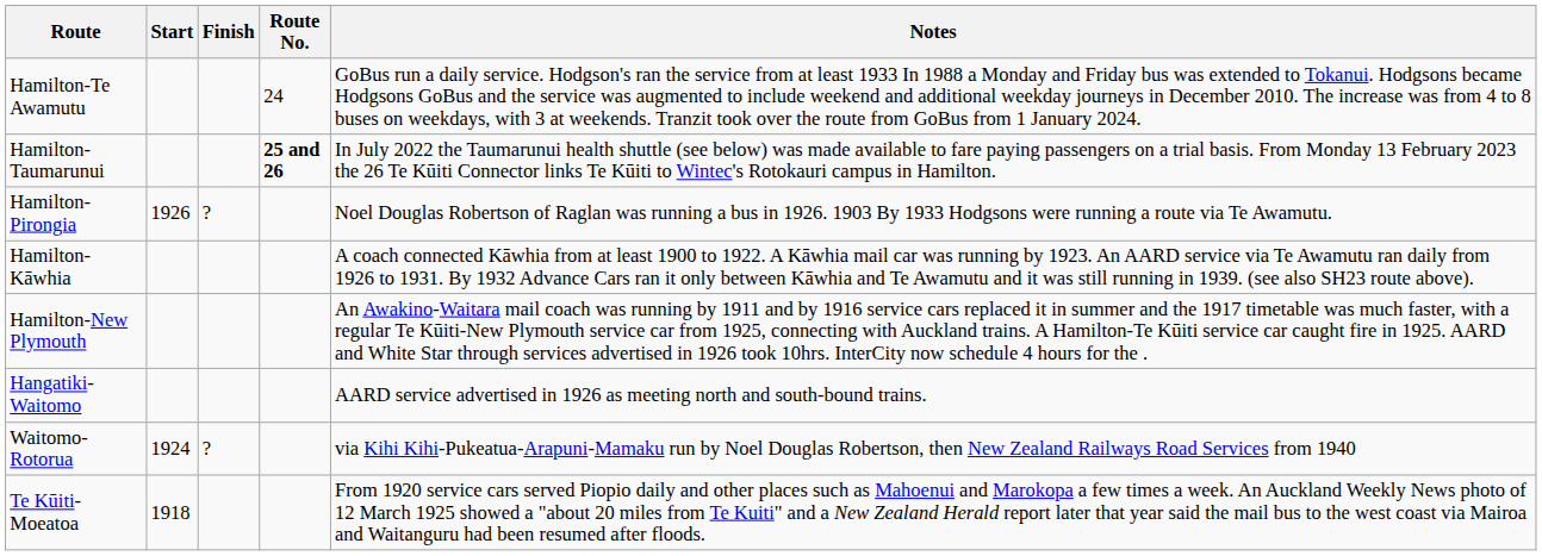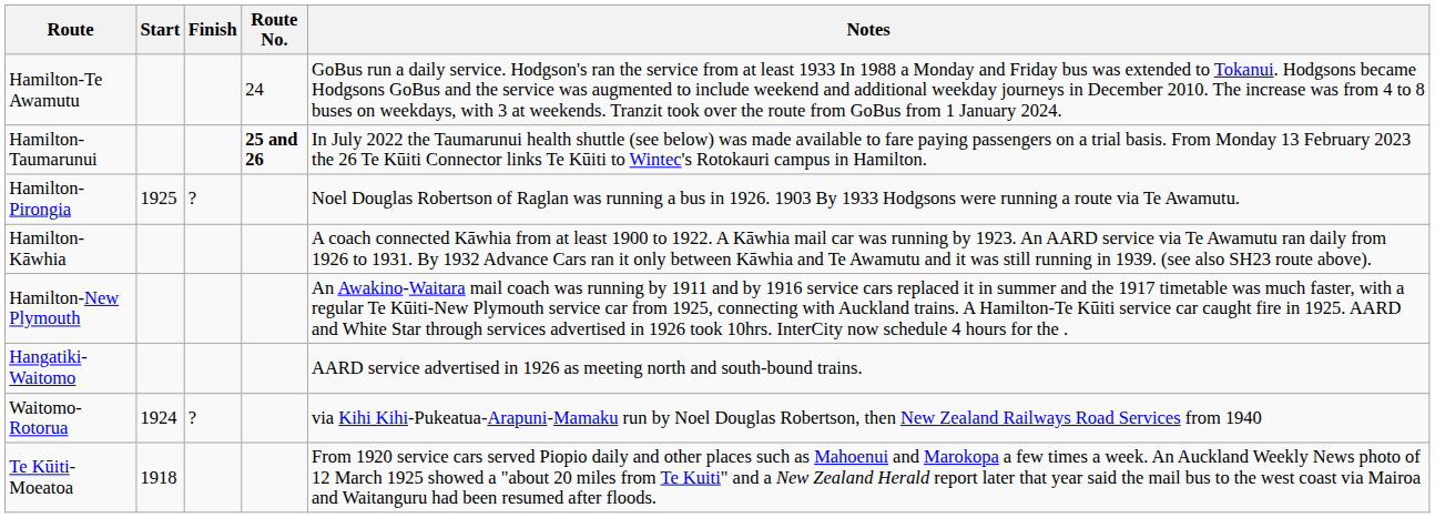 <table class="wikitable">
 <tr>
 <th>Route</th>
 <th>Start</th>
 <th>Finish</th>
 <th>Route No.</th>
 <th>Notes</th>
 </tr>
 <tr>
 <td>Hamilton-Te Awamutu</td>
 <td></td>
 <td></td>
 <td>24</td>
 <td>GoBus run a daily service. Hodgson's ran the service from at least 1933 In 1988 a Monday and Friday bus was extended to <a href='#'>Tokanui</a>. Hodgsons became Hodgsons GoBus and the service was augmented to include weekend and additional weekday journeys in December 2010. The increase was from 4 to 8 buses on weekdays, with 3 at weekends. Tranzit took over the route from GoBus from 1 January 2024.</td>
 </tr>
 <tr>
 <td>Hamilton-Taumarunui</td>
 <td></td>
 <td></td>
 <td><strong>25 and 26</strong></td>
 <td>In July 2022 the Taumarunui health shuttle (see below) was made available to fare paying passengers on a trial basis. From Monday 13 February 2023 the 26 Te Kūiti Connector links Te Kūiti to <a href='#'>Wintec</a>'s Rotokauri campus in Hamilton.</td>
 </tr>
 <tr>
 <td>Hamilton-<a href='#'>Pirongia</a></td>
-<td>1926</td>
+<td>1925</td>
 <td>?</td>
 <td></td>
 <td>Noel Douglas Robertson of Raglan was running a bus in 1926. 1903  By 1933 Hodgsons were running a route via Te Awamutu.</td>
 </tr>
 <tr>
 <td>Hamilton-Kāwhia</td>
 <td></td>
 <td></td>
 <td></td>
 <td>A coach connected Kāwhia from at least 1900 to 1922. A Kāwhia mail car was running by 1923. An AARD service via Te Awamutu ran daily from 1926 to 1931. By 1932 Advance Cars ran it only between Kāwhia and Te Awamutu and it was still running in 1939. (see also SH23 route above).</td>
 </tr>
 <tr>
 <td>Hamilton-<a href='#'>New Plymouth</a></td>
 <td></td>
 <td></td>
 <td></td>
 <td>An <a href='#'>Awakino</a>-<a href='#'>Waitara</a> mail coach was running by 1911 and by 1916 service cars replaced it in summer and the 1917 timetable was much faster, with a regular Te Kūiti-New Plymouth service car from 1925, connecting with Auckland trains. A Hamilton-Te Kūiti service car caught fire in 1925. AARD and White Star through services advertised in 1926 took 10hrs. InterCity now schedule 4 hours for the .</td>
 </tr>
 <tr>
 <td><a href='#'>Hangatiki</a>-<a href='#'>Waitomo</a></td>
 <td></td>
 <td></td>
 <td></td>
 <td>AARD service advertised in 1926 as meeting north and south-bound trains.</td>
 </tr>
 <tr>
 <td>Waitomo-<a href='#'>Rotorua</a></td>
 <td>1924</td>
 <td>?</td>
 <td></td>
 <td>via <a href='#'>Kihi Kihi</a>-Pukeatua-<a href='#'>Arapuni</a>-<a href='#'>Mamaku</a> run by Noel Douglas Robertson, then <a href='#'>New Zealand Railways Road Services</a> from 1940</td>
 </tr>
 <tr>
 <td><a href='#'>Te Kūiti</a>-Moeatoa</td>
 <td>1918</td>
 <td></td>
 <td></td>
 <td>From 1920 service cars served Piopio daily and other places such as  <a href='#'>Mahoenui</a> and <a href='#'>Marokopa</a> a few times a week. An Auckland Weekly News photo of 12 March 1925 showed a  "about 20 miles from <a href='#'>Te Kuiti</a>" and a <em>New Zealand Herald</em> report later that year said the mail bus to the west coast via Mairoa and Waitanguru had been resumed after floods.</td>
 </tr>
 </table>
